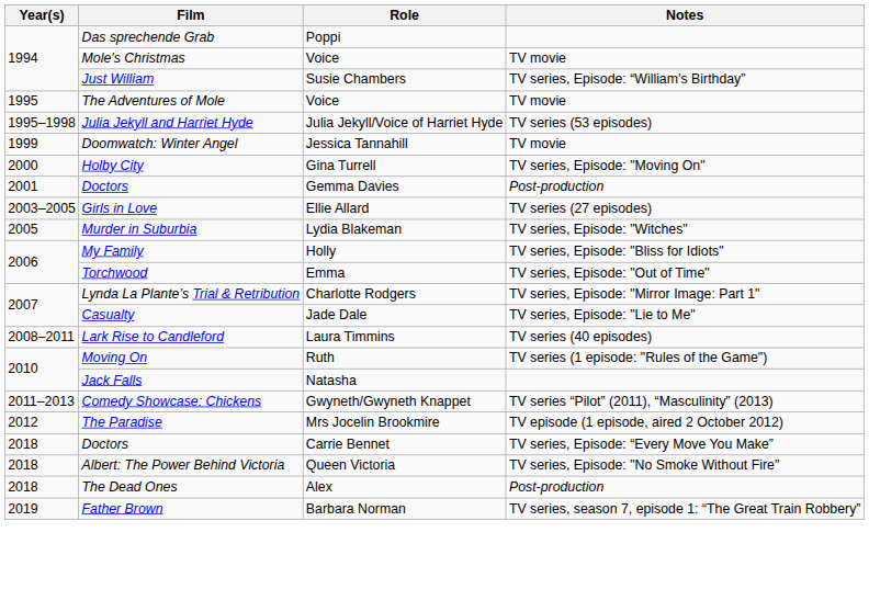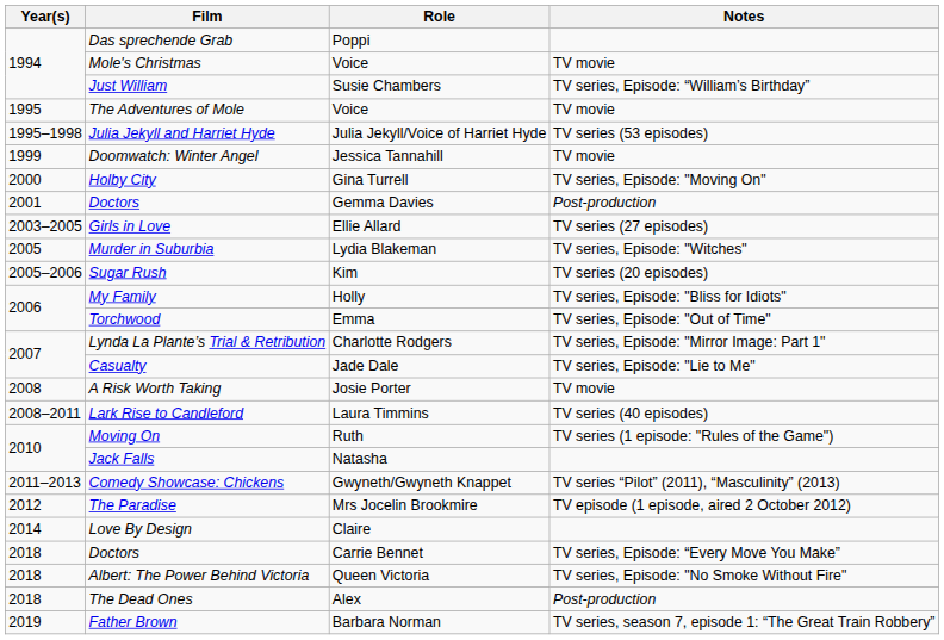 <table class="wikitable">
 <tr>
 <th>Year(s)</th>
 <th>Film</th>
 <th>Role</th>
 <th>Notes</th>
 </tr>
 <tr>
 <td rowspan="3">1994</td>
 <td><em>Das sprechende Grab</em></td>
 <td>Poppi</td>
 <td></td>
 </tr>
 <tr>
 <td><em>Mole's Christmas</em></td>
 <td>Voice</td>
 <td>TV movie</td>
 </tr>
 <tr>
 <td><a href='#'><em>Just William</em></a></td>
 <td>Susie Chambers</td>
 <td>TV series, Episode: “William’s Birthday”</td>
 </tr>
 <tr>
 <td>1995</td>
 <td><em>The Adventures of Mole</em></td>
 <td>Voice</td>
 <td>TV movie</td>
 </tr>
 <tr>
 <td>1995–1998</td>
 <td><em><a href='#'>Julia Jekyll and Harriet Hyde</a></em></td>
 <td>Julia Jekyll/Voice of Harriet Hyde</td>
 <td>TV series (53 episodes)</td>
 </tr>
 <tr>
 <td rowspan="1">1999</td>
 <td><em>Doomwatch: Winter Angel</em></td>
 <td>Jessica Tannahill</td>
 <td>TV movie</td>
 </tr>
 <tr>
 <td rowspan="1">2000</td>
 <td><em><a href='#'>Holby City</a></em></td>
 <td>Gina Turrell</td>
 <td>TV series, Episode: "Moving On"</td>
 </tr>
 <tr>
 <td rowspan="1">2001</td>
 <td><a href='#'><em>Doctors</em></a></td>
 <td>Gemma Davies</td>
 <td><em>Post-production</em></td>
 </tr>
 <tr>
 <td>2003–2005</td>
 <td><em><a href='#'>Girls in Love</a></em></td>
 <td>Ellie Allard</td>
 <td>TV series (27 episodes)</td>
 </tr>
 <tr>
 <td>2005</td>
 <td><em><a href='#'>Murder in Suburbia</a></em></td>
 <td>Lydia Blakeman</td>
 <td>TV series, Episode: "Witches"</td>
 </tr>
 <tr>
+<td>2005–2006</td>
+<td><a href='#'><em>Sugar Rush</em></a></td>
+<td>Kim</td>
+<td>TV series (20 episodes)</td>
+</tr>
+<tr>
 <td rowspan="2">2006</td>
 <td><em><a href='#'>My Family</a></em></td>
 <td>Holly</td>
 <td>TV series, Episode: "Bliss for Idiots"</td>
 </tr>
 <tr>
 <td><em><a href='#'>Torchwood</a></em></td>
 <td>Emma</td>
 <td>TV series, Episode: "Out of Time"</td>
 </tr>
 <tr>
 <td rowspan="2">2007</td>
 <td><em>Lynda La Plante’s <a href='#'>Trial & Retribution</a></em></td>
 <td>Charlotte Rodgers</td>
 <td>TV series, Episode: "Mirror Image: Part 1"</td>
 </tr>
 <tr>
 <td><a href='#'><em>Casualty</em></a></td>
 <td>Jade Dale</td>
 <td>TV series, Episode: "Lie to Me"</td>
+</tr>
+<tr>
+<td>2008</td>
+<td><em>A Risk Worth Taking</em></td>
+<td>Josie Porter</td>
+<td>TV movie</td>
 </tr>
 <tr>
 <td>2008–2011</td>
 <td><a href='#'><em>Lark Rise to Candleford</em></a></td>
 <td>Laura Timmins</td>
 <td>TV series (40 episodes)</td>
 </tr>
 <tr>
 <td rowspan="2">2010</td>
 <td><a href='#'><em>Moving On</em></a></td>
 <td>Ruth</td>
 <td>TV series (1 episode: "Rules of the Game")</td>
 </tr>
 <tr>
 <td><em><a href='#'>Jack Falls</a></em></td>
 <td>Natasha</td>
 <td></td>
 </tr>
 <tr>
 <td>2011–2013</td>
 <td><em><a href='#'>Comedy Showcase: Chickens</a></em></td>
 <td>Gwyneth/Gwyneth Knappet</td>
 <td>TV series “Pilot” (2011), “Masculinity” (2013)</td>
 </tr>
 <tr>
 <td>2012</td>
 <td><em><a href='#'>The Paradise</a></em></td>
 <td>Mrs Jocelin Brookmire</td>
 <td>TV episode (1 episode, aired 2 October 2012)</td>
 </tr>
 <tr>
+<td>2014</td>
+<td><em>Love By Design</em></td>
+<td>Claire</td>
+<td></td>
+</tr>
+<tr>
 <td>2018</td>
 <td><em>Doctors</em></td>
 <td>Carrie Bennet</td>
 <td>TV series, Episode: “Every Move You Make”</td>
 </tr>
 <tr>
 <td>2018</td>
 <td><em>Albert: The Power Behind Victoria</em></td>
 <td>Queen Victoria</td>
 <td>TV series, Episode: "No Smoke Without Fire"</td>
 </tr>
 <tr>
 <td>2018</td>
 <td><em>The Dead Ones</em></td>
 <td>Alex</td>
 <td><em>Post-production</em></td>
 </tr>
 <tr>
 <td>2019</td>
 <td><em><a href='#'>Father Brown</a></em></td>
 <td>Barbara Norman</td>
 <td>TV series, season 7, episode 1: “The Great Train Robbery”</td>
 </tr>
 </table>
